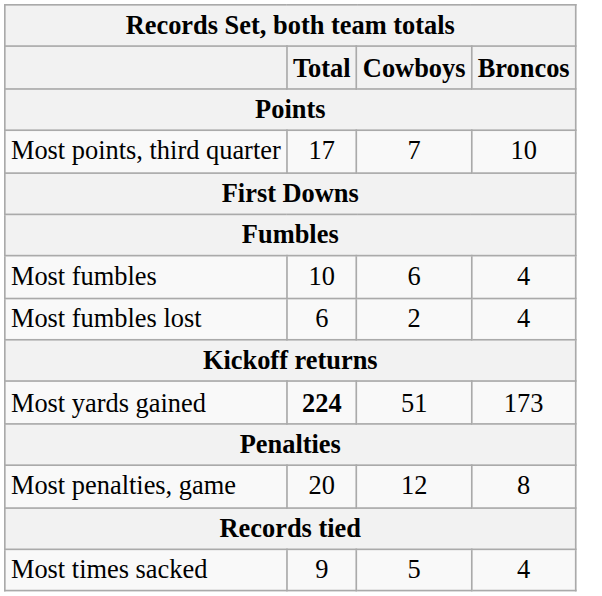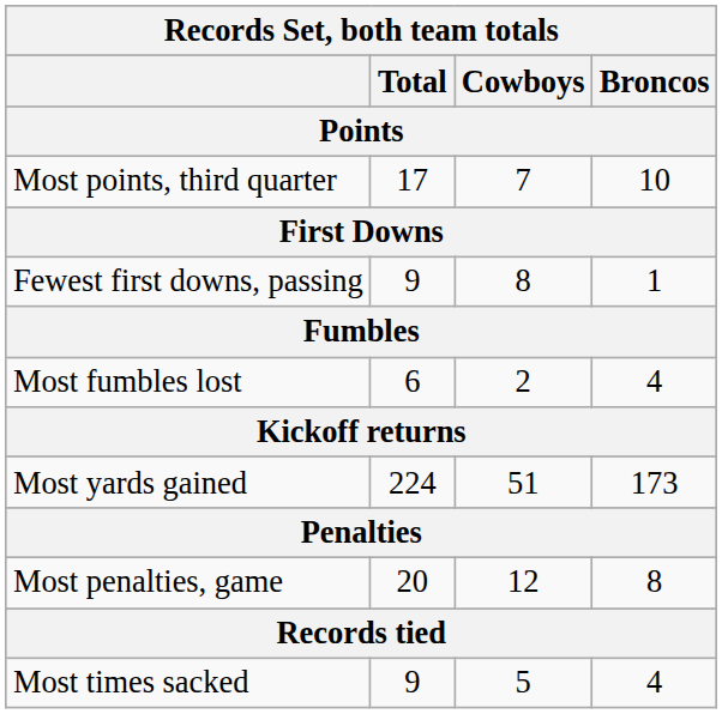 <table class="wikitable">
 <tr>
 <th colspan=4>Records Set, both team totals</th>
 </tr>
 <tr>
 <th></th>
 <th>Total</th>
 <th>Cowboys</th>
 <th>Broncos</th>
 </tr>
 <tr>
 <th colspan=4>Points</th>
 </tr>
 <tr align=center>
 <td align=left>Most points, third quarter</td>
 <td>17</td>
 <td>7</td>
 <td>10</td>
 </tr>
 <tr>
 <th colspan=4>First Downs</th>
 </tr>
+<tr align=center>
+<td align=left>Fewest first downs, passing</td>
+<td>9</td>
+<td>8</td>
+<td>1</td>
+</tr>
 <tr>
 <th colspan=4>Fumbles</th>
-</tr>
-<tr align=center>
-<td align=left>Most fumbles</td>
-<td>10</td>
-<td>6</td>
-<td>4</td>
 </tr>
 <tr align=center>
 <td align=left>Most fumbles lost</td>
 <td>6</td>
 <td>2</td>
 <td>4</td>
 </tr>
 <tr>
 <th colspan=4>Kickoff returns</th>
 </tr>
 <tr align=center>
 <td align=left>Most yards gained</td>
-<td><strong>224</strong></td>
+<td>224</td>
 <td>51</td>
 <td>173</td>
 </tr>
 <tr>
 <th colspan=4>Penalties</th>
 </tr>
 <tr align=center>
 <td align=left>Most penalties, game</td>
 <td>20</td>
 <td>12</td>
 <td>8</td>
 </tr>
 <tr>
 <th colspan=4>Records tied</th>
 </tr>
 <tr align=center>
 <td align=left>Most times sacked</td>
 <td>9</td>
 <td>5</td>
 <td>4</td>
 </tr>
 </table>
